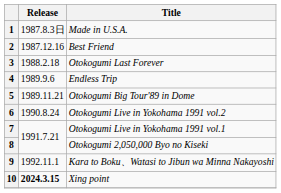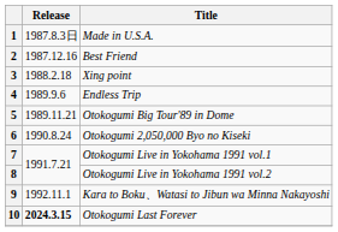 <table class="wikitable" style="font-size:small;">
 <tr>
 <th></th>
 <th>Release</th>
 <th>Title</th>
 </tr>
 <tr>
 <th>1</th>
 <td>1987.8.3日</td>
 <td><em>Made in U.S.A.</em></td>
 </tr>
 <tr>
 <th>2</th>
 <td>1987.12.16</td>
 <td><em>Best Friend</em></td>
 </tr>
 <tr>
 <th>3</th>
 <td>1988.2.18</td>
-<td><em>Otokogumi Last Forever</em></td>
+<td><em>Xing point</em></td>
 </tr>
 <tr>
 <th>4</th>
 <td>1989.9.6</td>
 <td><em>Endless Trip</em></td>
 </tr>
 <tr>
 <th>5</th>
 <td>1989.11.21<br></td>
 <td><em>Otokogumi Big Tour'89 in Dome</em></td>
 </tr>
 <tr>
 <th>6</th>
 <td>1990.8.24</td>
-<td><em>Otokogumi Live in Yokohama 1991 vol.2</em></td>
+<td><em>Otokogumi 2,050,000 Byo no Kiseki</em></td>
 </tr>
 <tr>
 <th>7</th>
 <td rowspan="2">1991.7.21<br></td>
 <td><em>Otokogumi Live in Yokohama 1991 vol.1</em></td>
 </tr>
 <tr>
 <th>8</th>
-<td><em>Otokogumi 2,050,000 Byo no Kiseki</em></td>
+<td><em>Otokogumi Live in Yokohama 1991 vol.2</em></td>
 </tr>
 <tr>
 <th>9</th>
 <td>1992.11.1</td>
 <td><em>Kara to Boku、Watasi to Jibun wa Minna Nakayoshi</em></td>
 </tr>
 <tr>
 <th>10</th>
 <td><strong>2024.3.15</strong></td>
-<td><em>Xing point</em></td>
+<td><em>Otokogumi Last Forever</em></td>
 </tr>
 <tr>
 </tr>
 </table>
